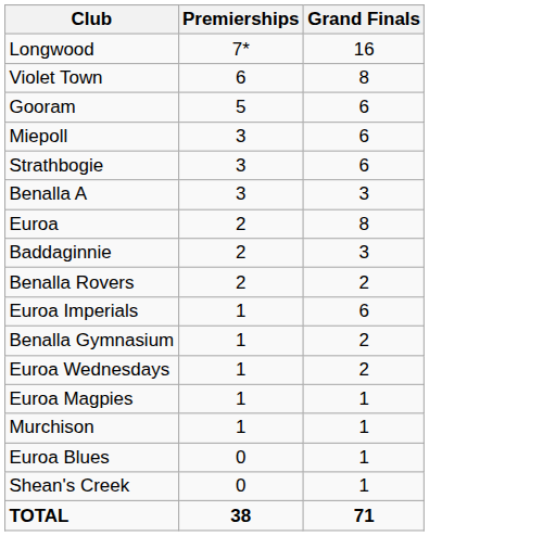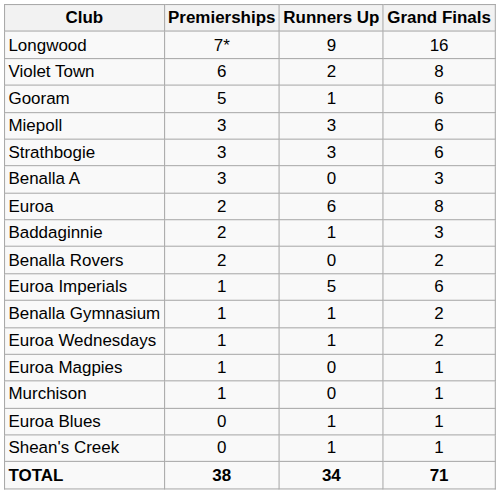 <table class="wikitable sortable">
 <tr>
 <th>Club</th>
 <th>Premierships</th>
+<th>Runners Up</th>
 <th>Grand Finals</th>
 </tr>
 <tr>
 <td>Longwood</td>
 <td align="center">7*</td>
+<td align="center">9</td>
 <td align="center">16</td>
 </tr>
 <tr>
 <td>Violet Town</td>
 <td align="center">6</td>
+<td align="center">2</td>
 <td align="center">8</td>
 </tr>
 <tr>
 <td>Gooram</td>
 <td align="center">5</td>
+<td align="center">1</td>
 <td align="center">6</td>
 </tr>
 <tr>
 <td>Miepoll</td>
+<td align="center">3</td>
 <td align="center">3</td>
 <td align="center">6</td>
 </tr>
 <tr>
 <td>Strathbogie</td>
 <td align="center">3</td>
+<td align="center">3</td>
 <td align="center">6</td>
 </tr>
 <tr>
 <td>Benalla A</td>
 <td align="center">3</td>
+<td align="center">0</td>
 <td align="center">3</td>
 </tr>
 <tr>
 <td>Euroa</td>
 <td align="center">2</td>
+<td align="center">6</td>
 <td align="center">8</td>
 </tr>
 <tr>
 <td>Baddaginnie</td>
 <td align="center">2</td>
+<td align="center">1</td>
 <td align="center">3</td>
 </tr>
 <tr>
 <td>Benalla Rovers</td>
 <td align="center">2</td>
+<td align="center">0</td>
 <td align="center">2</td>
 </tr>
 <tr>
 <td>Euroa Imperials</td>
 <td align="center">1</td>
+<td align="center">5</td>
 <td align="center">6</td>
 </tr>
 <tr>
 <td>Benalla Gymnasium</td>
+<td align="center">1</td>
 <td align="center">1</td>
 <td align="center">2</td>
 </tr>
 <tr>
 <td>Euroa Wednesdays</td>
 <td align="center">1</td>
+<td align="center">1</td>
 <td align="center">2</td>
 </tr>
 <tr>
 <td>Euroa Magpies</td>
 <td align="center">1</td>
+<td align="center">0</td>
 <td align="center">1</td>
 </tr>
 <tr>
 <td>Murchison</td>
 <td align="center">1</td>
+<td align="center">0</td>
 <td align="center">1</td>
 </tr>
 <tr>
 <td>Euroa Blues</td>
 <td align="center">0</td>
 <td align="center">1</td>
+<td align="center">1</td>
 </tr>
 <tr>
 <td>Shean's Creek</td>
 <td align="center">0</td>
 <td align="center">1</td>
+<td align="center">1</td>
 </tr>
 <tr>
 <td><strong>TOTAL</strong></td>
 <td align="center"><strong>38</strong></td>
+<td align="center"><strong>34</strong></td>
 <td align="center"><strong>71</strong></td>
 </tr>
 </table>
